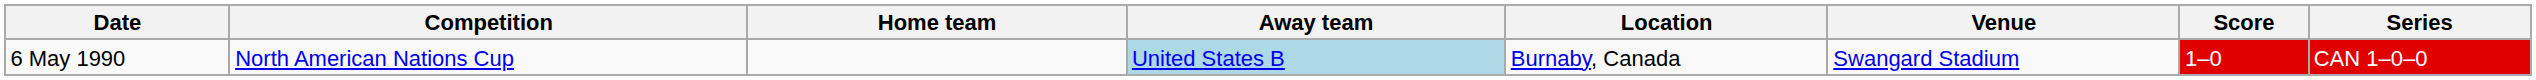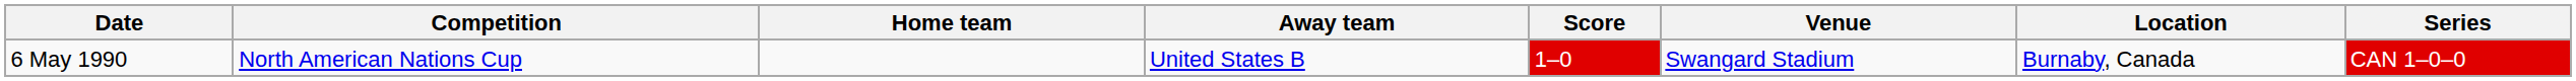 <table class="wikitable" style="width:100%; margin:0 left; font-size: 11px">
 <tr>
 <th>Date</th>
 <th>Competition</th>
 <th width=15%>Home team</th>
 <th width=15%>Away team</th>
+<th>Score</th>
+<th>Venue</th>
 <th>Location</th>
-<th>Venue</th>
-<th>Score</th>
 <th>Series</th>
 </tr>
 <tr>
 <td>6 May 1990</td>
 <td><a href='#'>North American Nations Cup</a></td>
 <td></td>
-<td style="background: lightblue;"> <a href='#'>United States B</a></td>
+<td> <a href='#'>United States B</a></td>
+<td style="color:#FFFFFF; background:#E00000;">1–0</td>
+<td><a href='#'>Swangard Stadium</a></td>
 <td><a href='#'>Burnaby</a>, Canada</td>
-<td><a href='#'>Swangard Stadium</a></td>
-<td style="color:#FFFFFF; background:#E00000;">1–0</td>
 <td style="color:#FFFFFF; background:#E00000;">CAN 1–0–0</td>
 </tr>
 </table>
